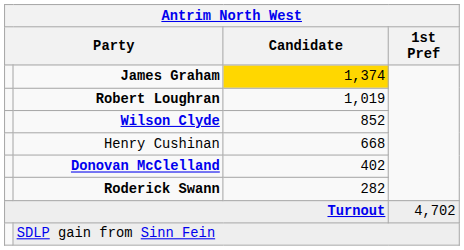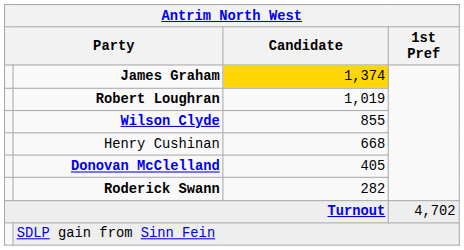 <table class="wikitable">
 <tr>
 <th colspan="4" align="center"><a href='#'>Antrim North West</a></th>
 </tr>
 <tr>
 <th colspan="2" align="center" width=200>Party</th>
 <th width=150>Candidate</th>
 <th width=60>1st Pref</th>
 </tr>
 <tr>
 <td></td>
 <td align="right"><strong>James Graham</strong></td>
 <td align="right" style="background: gold;">1,374</td>
 </tr>
 <tr>
 <td></td>
 <td align="right"><strong>Robert Loughran</strong></td>
 <td align="right">1,019</td>
 </tr>
 <tr>
 <td></td>
 <td align="right"><strong><a href='#'>Wilson Clyde</a></strong></td>
-<td align="right">852</td>
+<td align="right">855</td>
 </tr>
 <tr>
 <td></td>
 <td align="right">Henry Cushinan</td>
 <td align="right">668</td>
 </tr>
 <tr>
 <td></td>
 <td align="right"><strong><a href='#'>Donovan McClelland</a></strong></td>
-<td align="right">402</td>
+<td align="right">405</td>
 </tr>
 <tr>
 <td></td>
 <td align="right"><strong>Roderick Swann</strong></td>
 <td align="right">282</td>
 </tr>
 <tr bgcolor="EEEEEE">
 <td colspan=3 align="right"><strong><a href='#'>Turnout</a></strong></td>
 <td align="right">4,702</td>
 </tr>
 <tr>
 <td bgcolor=></td>
 <td colspan=3 bgcolor="EEEEEE"><a href='#'>SDLP</a> gain from <a href='#'>Sinn Fein</a></td>
 </tr>
 </table>
